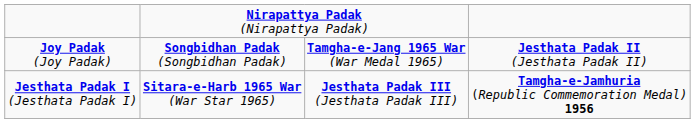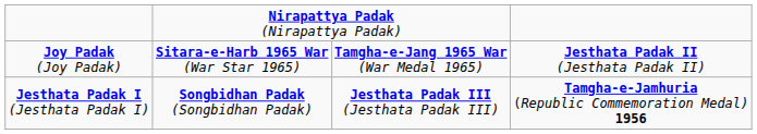 <table class="wikitable" style="margin:1em auto; text-align:center;">
 <tr>
 <td></td>
 <td colspan="2"><strong><a href='#'>Nirapattya Padak</a></strong><br><em>(Nirapattya Padak)</em></td>
 </tr>
 <tr>
 <td><strong><a href='#'>Joy Padak</a></strong><br><em>(Joy Padak)</em></td>
-<td><strong><a href='#'>Songbidhan Padak</a></strong><br><em>(Songbidhan Padak)</em></td>
+<td><strong><a href='#'>Sitara-e-Harb 1965 War</a></strong><br><em>(War Star 1965)</em></td>
 <td><strong><a href='#'>Tamgha-e-Jang 1965 War</a></strong><br><em>(War Medal 1965)</em></td>
 <td><strong><a href='#'>Jesthata Padak II</a></strong><br><em>(Jesthata Padak II)</em></td>
 </tr>
 <tr>
 <td><strong><a href='#'>Jesthata Padak I</a></strong><br><em>(Jesthata Padak I)</em></td>
-<td><strong><a href='#'>Sitara-e-Harb 1965 War</a></strong><br><em>(War Star 1965)</em></td>
+<td><strong><a href='#'>Songbidhan Padak</a></strong><br><em>(Songbidhan Padak)</em></td>
 <td><strong><a href='#'>Jesthata Padak III</a></strong><br><em>(Jesthata Padak III)</em></td>
 <td><strong><a href='#'>Tamgha-e-Jamhuria</a></strong><br>(<em>Republic Commemoration Medal)</em><br><strong>1956</strong></td>
 </tr>
 </table>
